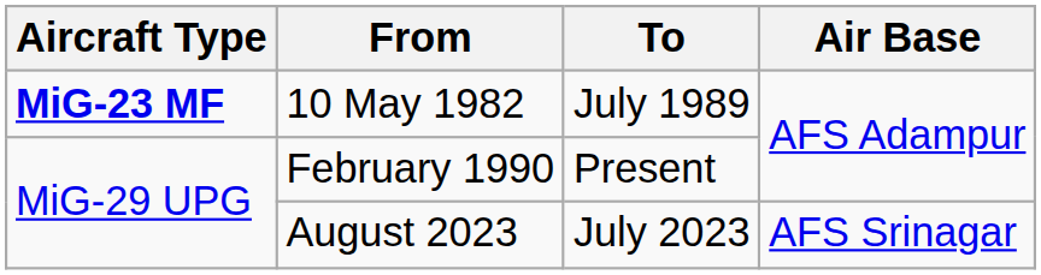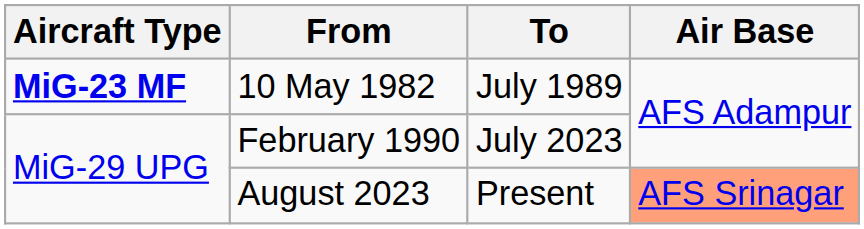 <table class="wikitable">
 <tr>
 <th>Aircraft Type</th>
 <th>From</th>
 <th>To</th>
 <th>Air Base</th>
 </tr>
 <tr>
 <td><strong><a href='#'>MiG-23 MF</a></strong></td>
 <td>10 May 1982</td>
 <td>July 1989</td>
 <td rowspan='2'><a href='#'>AFS Adampur</a></td>
 </tr>
 <tr>
 <td rowspan='2'><a href='#'>MiG-29 UPG</a></td>
 <td>February 1990</td>
-<td>Present</td>
+<td>July 2023</td>
 </tr>
 <tr>
 <td>August 2023</td>
-<td>July 2023</td>
-<td><a href='#'>AFS Srinagar</a></td>
+<td>Present</td>
+<td style="background: lightsalmon;"><a href='#'>AFS Srinagar</a></td>
 </tr>
 </table>
